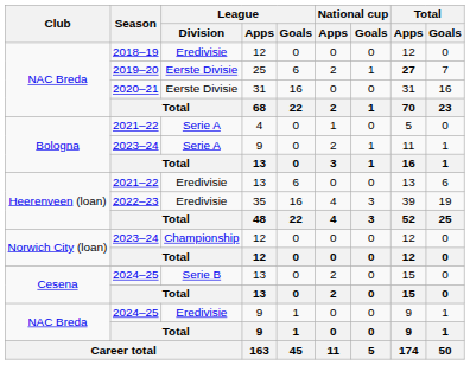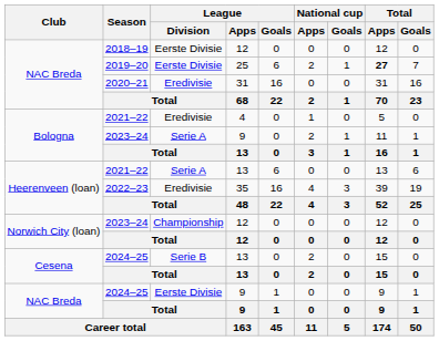 <table class="wikitable" style="text-align:center">
 <tr>
 <th rowspan="2">Club</th>
 <th rowspan="2">Season</th>
 <th colspan="3">League</th>
 <th colspan="2">National cup</th>
 <th colspan="2">Total</th>
 </tr>
 <tr>
 <th>Division</th>
 <th>Apps</th>
 <th>Goals</th>
 <th>Apps</th>
 <th>Goals</th>
 <th>Apps</th>
 <th>Goals</th>
 </tr>
 <tr>
 <td rowspan="4"><a href='#'>NAC Breda</a></td>
 <td><a href='#'>2018–19</a></td>
-<td><a href='#'>Eredivisie</a></td>
+<td>Eerste Divisie</td>
 <td>12</td>
 <td>0</td>
 <td>0</td>
 <td>0</td>
 <td>12</td>
 <td>0</td>
 </tr>
 <tr>
 <td><a href='#'>2019–20</a></td>
 <td><a href='#'>Eerste Divisie</a></td>
 <td>25</td>
 <td>6</td>
 <td>2</td>
 <td>1</td>
 <td><strong>27</strong></td>
 <td>7</td>
 </tr>
 <tr>
 <td><a href='#'>2020–21</a></td>
-<td>Eerste Divisie</td>
+<td><a href='#'>Eredivisie</a></td>
 <td>31</td>
 <td>16</td>
 <td>0</td>
 <td>0</td>
 <td>31</td>
 <td>16</td>
 </tr>
 <tr>
 <th colspan="2">Total</th>
 <th>68</th>
 <th>22</th>
 <th>2</th>
 <th>1</th>
 <th>70</th>
 <th>23</th>
 </tr>
 <tr>
 <td rowspan="3"><a href='#'>Bologna</a></td>
 <td><a href='#'>2021–22</a></td>
-<td><a href='#'>Serie A</a></td>
+<td>Eredivisie</td>
 <td>4</td>
 <td>0</td>
 <td>1</td>
 <td>0</td>
 <td>5</td>
 <td>0</td>
 </tr>
 <tr>
 <td><a href='#'>2023–24</a></td>
 <td><a href='#'>Serie A</a></td>
 <td>9</td>
 <td>0</td>
 <td>2</td>
 <td>1</td>
 <td>11</td>
 <td>1</td>
 </tr>
 <tr>
 <th colspan="2">Total</th>
 <th>13</th>
 <th>0</th>
 <th>3</th>
 <th>1</th>
 <th>16</th>
 <th>1</th>
 </tr>
 <tr>
 <td rowspan="3"><a href='#'>Heerenveen</a> (loan)</td>
 <td><a href='#'>2021–22</a></td>
-<td>Eredivisie</td>
+<td><a href='#'>Serie A</a></td>
 <td>13</td>
 <td>6</td>
 <td>0</td>
 <td>0</td>
 <td>13</td>
 <td>6</td>
 </tr>
 <tr>
 <td><a href='#'>2022–23</a></td>
 <td>Eredivisie</td>
 <td>35</td>
 <td>16</td>
 <td>4</td>
 <td>3</td>
 <td>39</td>
 <td>19</td>
 </tr>
 <tr>
 <th colspan="2">Total</th>
 <th>48</th>
 <th>22</th>
 <th>4</th>
 <th>3</th>
 <th>52</th>
 <th>25</th>
 </tr>
 <tr>
 <td rowspan="2"><a href='#'>Norwich City</a> (loan)</td>
 <td><a href='#'>2023–24</a></td>
 <td><a href='#'>Championship</a></td>
 <td>12</td>
 <td>0</td>
 <td>0</td>
 <td>0</td>
 <td>12</td>
 <td>0</td>
 </tr>
 <tr>
 <th colspan="2">Total</th>
 <th>12</th>
 <th>0</th>
 <th>0</th>
 <th>0</th>
 <th>12</th>
 <th>0</th>
 </tr>
 <tr>
 <td rowspan="2"><a href='#'>Cesena</a></td>
 <td><a href='#'>2024–25</a></td>
 <td><a href='#'>Serie B</a></td>
 <td>13</td>
 <td>0</td>
 <td>2</td>
 <td>0</td>
 <td>15</td>
 <td>0</td>
 </tr>
 <tr>
 <th colspan="2">Total</th>
 <th>13</th>
 <th>0</th>
 <th>2</th>
 <th>0</th>
 <th>15</th>
 <th>0</th>
 </tr>
 <tr>
 <td rowspan="2"><a href='#'>NAC Breda</a></td>
 <td><a href='#'>2024–25</a></td>
-<td><a href='#'>Eredivisie</a></td>
+<td><a href='#'>Eerste Divisie</a></td>
 <td>9</td>
 <td>1</td>
 <td>0</td>
 <td>0</td>
 <td>9</td>
 <td>1</td>
 </tr>
 <tr>
 <th colspan="2">Total</th>
 <th>9</th>
 <th>1</th>
 <th>0</th>
 <th>0</th>
 <th>9</th>
 <th>1</th>
 </tr>
 <tr>
 <th colspan="3">Career total</th>
 <th>163</th>
 <th>45</th>
 <th>11</th>
 <th>5</th>
 <th>174</th>
 <th>50</th>
 </tr>
 </table>
